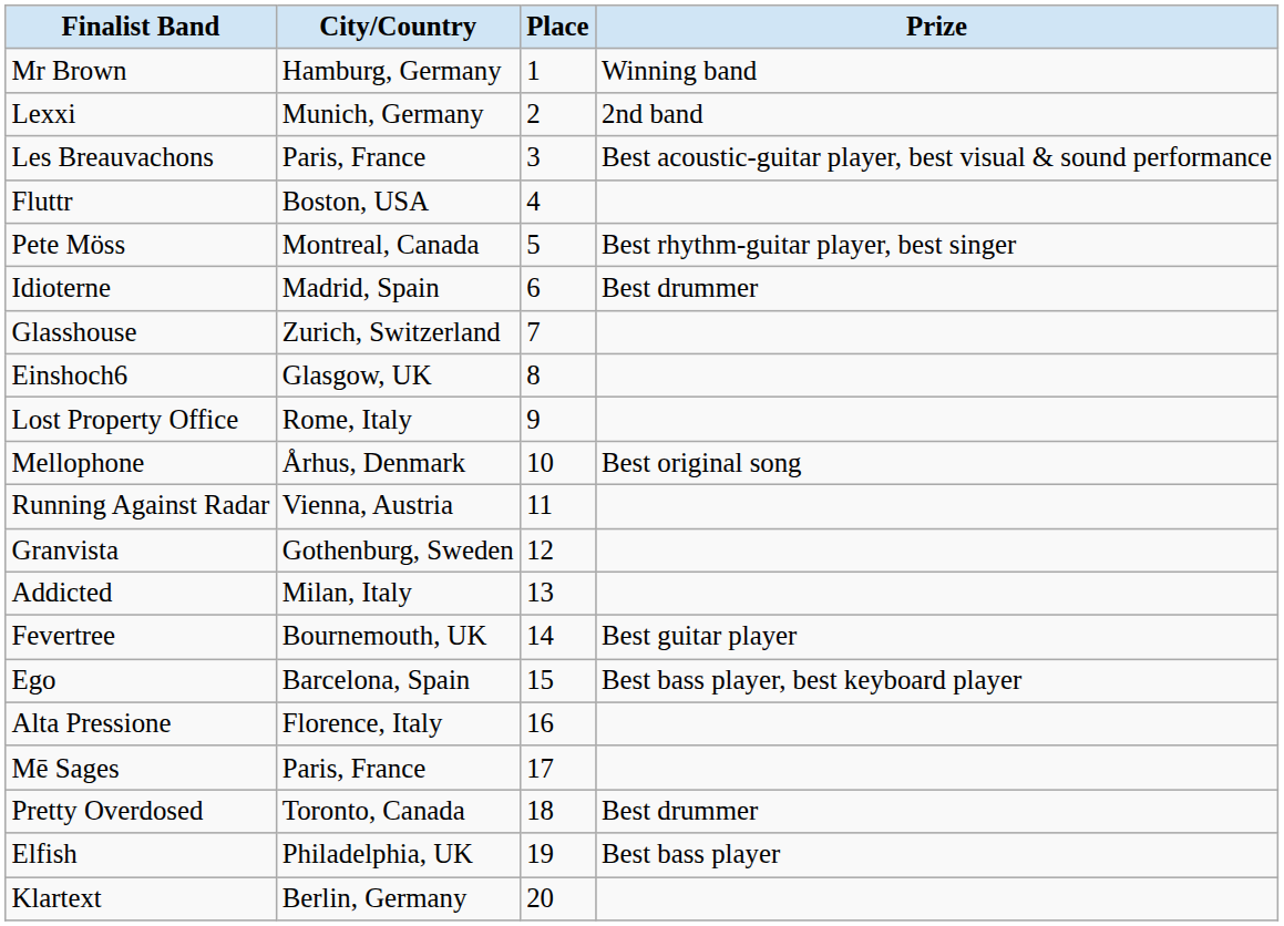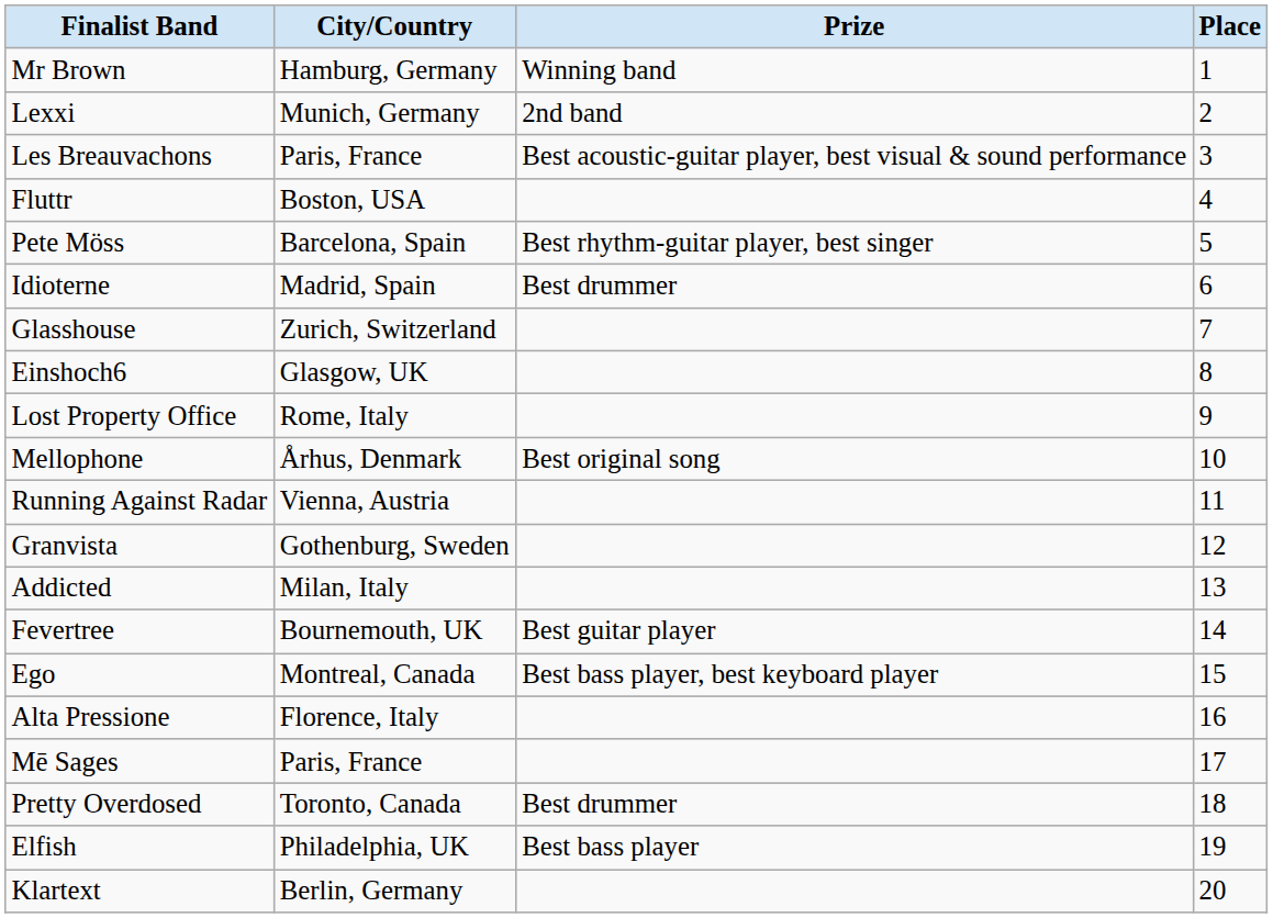 <table class="wikitable collapsible">
 <tr>
 <th style="background:#d0e5f5">Finalist Band</th>
 <th style="background:#d0e5f5">City/Country</th>
+<th style="background:#d0e5f5">Prize</th>
 <th style="background:#d0e5f5">Place</th>
-<th style="background:#d0e5f5">Prize</th>
 </tr>
 <tr>
 <td>Mr Brown</td>
 <td>Hamburg, Germany</td>
+<td>Winning band</td>
 <td>1</td>
-<td>Winning band</td>
 </tr>
 <tr>
 <td>Lexxi</td>
 <td>Munich, Germany</td>
+<td>2nd band</td>
 <td>2</td>
-<td>2nd band</td>
 </tr>
 <tr>
 <td>Les Breauvachons</td>
 <td>Paris, France</td>
+<td>Best acoustic-guitar player, best visual & sound performance</td>
 <td>3</td>
-<td>Best acoustic-guitar player, best visual & sound performance</td>
 </tr>
 <tr>
 <td>Fluttr</td>
 <td>Boston, USA</td>
+<td></td>
 <td>4</td>
-<td></td>
 </tr>
 <tr>
 <td>Pete Möss</td>
-<td>Montreal, Canada</td>
+<td>Barcelona, Spain</td>
+<td>Best rhythm-guitar player, best singer</td>
 <td>5</td>
-<td>Best rhythm-guitar player, best singer</td>
 </tr>
 <tr>
 <td>Idioterne</td>
 <td>Madrid, Spain</td>
+<td>Best drummer</td>
 <td>6</td>
-<td>Best drummer</td>
 </tr>
 <tr>
 <td>Glasshouse</td>
 <td>Zurich, Switzerland</td>
+<td></td>
 <td>7</td>
-<td></td>
 </tr>
 <tr>
 <td>Einshoch6</td>
 <td>Glasgow, UK</td>
+<td></td>
 <td>8</td>
-<td></td>
 </tr>
 <tr>
 <td>Lost Property Office</td>
 <td>Rome, Italy</td>
+<td></td>
 <td>9</td>
-<td></td>
 </tr>
 <tr>
 <td>Mellophone</td>
 <td>Århus, Denmark</td>
+<td>Best original song</td>
 <td>10</td>
-<td>Best original song</td>
 </tr>
 <tr>
 <td>Running Against Radar</td>
 <td>Vienna, Austria</td>
+<td></td>
 <td>11</td>
-<td></td>
 </tr>
 <tr>
 <td>Granvista</td>
 <td>Gothenburg, Sweden</td>
+<td></td>
 <td>12</td>
-<td></td>
 </tr>
 <tr>
 <td>Addicted</td>
 <td>Milan, Italy</td>
+<td></td>
 <td>13</td>
-<td></td>
 </tr>
 <tr>
 <td>Fevertree</td>
 <td>Bournemouth, UK</td>
+<td>Best guitar player</td>
 <td>14</td>
-<td>Best guitar player</td>
 </tr>
 <tr>
 <td>Ego</td>
-<td>Barcelona, Spain</td>
+<td>Montreal, Canada</td>
+<td>Best bass player, best keyboard player</td>
 <td>15</td>
-<td>Best bass player, best keyboard player</td>
 </tr>
 <tr>
 <td>Alta Pressione</td>
 <td>Florence, Italy</td>
+<td></td>
 <td>16</td>
-<td></td>
 </tr>
 <tr>
 <td>Mē Sages</td>
 <td>Paris, France</td>
+<td></td>
 <td>17</td>
-<td></td>
 </tr>
 <tr>
 <td>Pretty Overdosed</td>
 <td>Toronto, Canada</td>
+<td>Best drummer</td>
 <td>18</td>
-<td>Best drummer</td>
 </tr>
 <tr>
 <td>Elfish</td>
 <td>Philadelphia, UK</td>
+<td>Best bass player</td>
 <td>19</td>
-<td>Best bass player</td>
 </tr>
 <tr>
 <td>Klartext</td>
 <td>Berlin, Germany</td>
+<td></td>
 <td>20</td>
-<td></td>
 </tr>
 </table>
